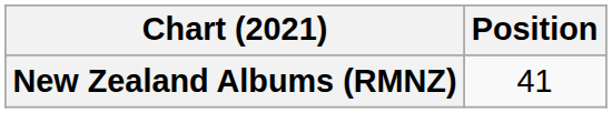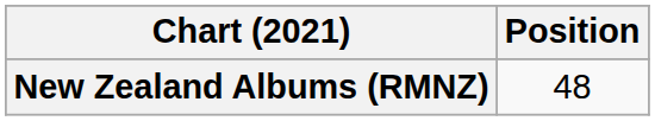 <table class="wikitable plainrowheaders" style="text-align:center">
 <tr>
 <th scope="col">Chart (2021)</th>
 <th scope="col">Position</th>
 </tr>
 <tr>
 <th scope="row">New Zealand Albums (RMNZ)</th>
-<td>41</td>
+<td>48</td>
 </tr>
 </table>
